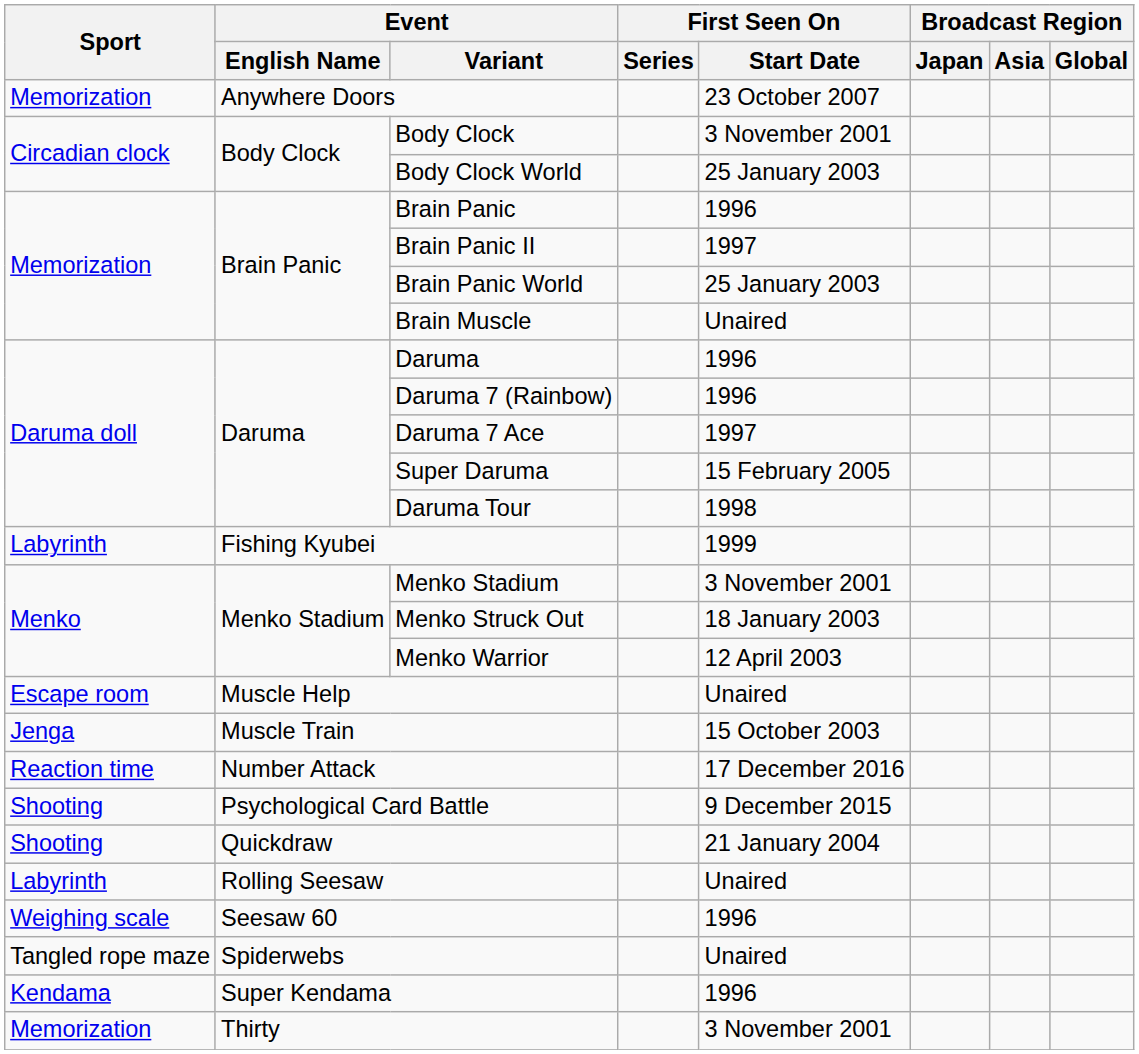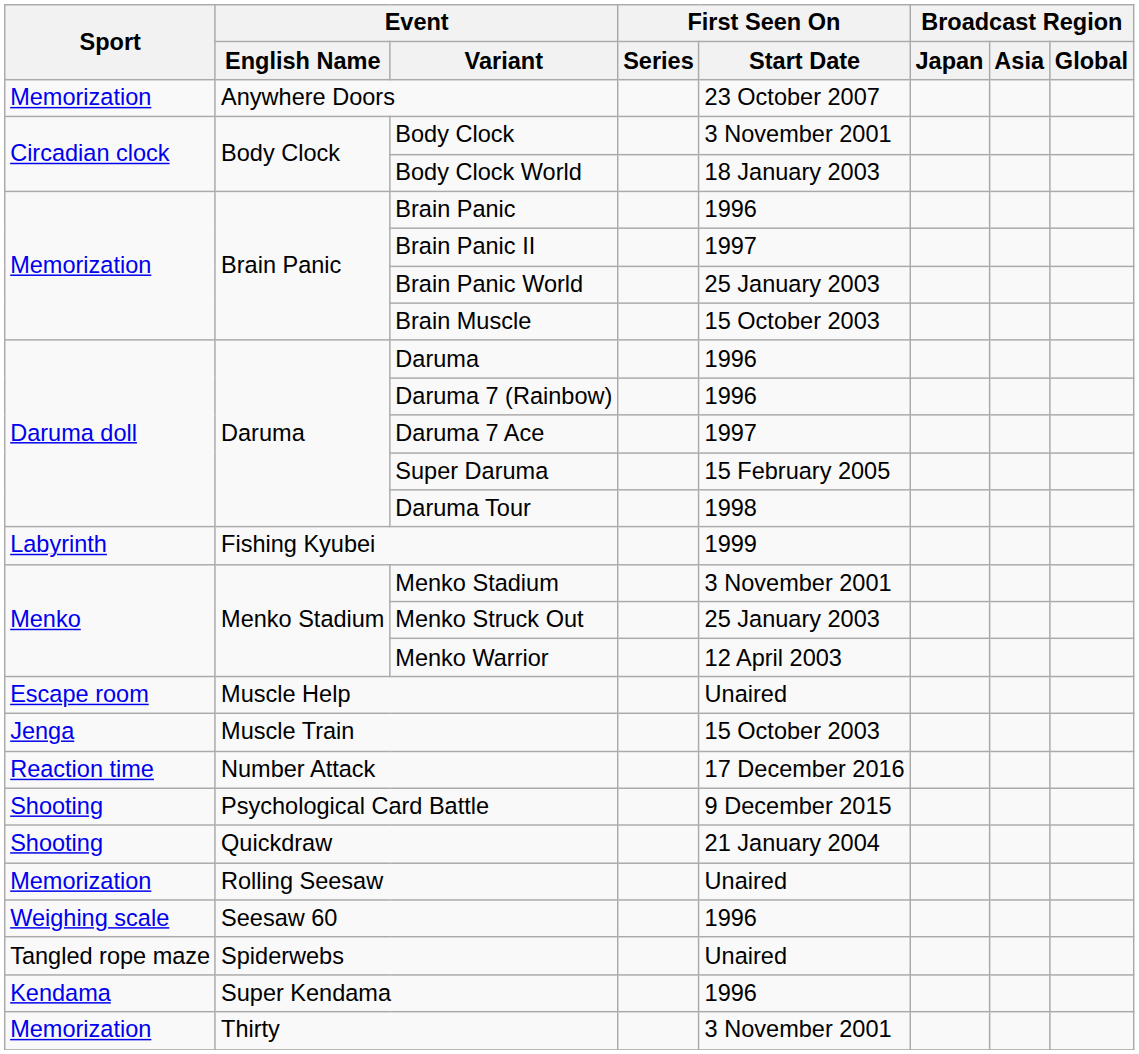 <table class="wikitable defaultcenter">
 <tr>
 <th rowspan="2">Sport</th>
 <th colspan="2">Event</th>
 <th colspan="2">First Seen On</th>
 <th colspan="3">Broadcast Region</th>
 </tr>
 <tr>
 <th>English Name</th>
 <th>Variant</th>
 <th>Series</th>
 <th>Start Date</th>
 <th>Japan</th>
 <th>Asia</th>
 <th>Global</th>
 </tr>
 <tr>
 <td><a href='#'>Memorization</a></td>
 <td colspan="2">Anywhere Doors</td>
 <td></td>
 <td>23 October 2007</td>
 <td></td>
 <td></td>
 <td></td>
 </tr>
 <tr>
 <td rowspan="2"><a href='#'>Circadian clock</a></td>
 <td rowspan="2">Body Clock</td>
 <td>Body Clock</td>
 <td></td>
 <td>3 November 2001</td>
 <td></td>
 <td></td>
 <td></td>
 </tr>
 <tr>
 <td>Body Clock World</td>
 <td></td>
-<td>25 January 2003</td>
+<td>18 January 2003</td>
 <td></td>
 <td></td>
 <td></td>
 </tr>
 <tr>
 <td rowspan="4"><a href='#'>Memorization</a></td>
 <td rowspan="4">Brain Panic</td>
 <td>Brain Panic</td>
 <td></td>
 <td>1996</td>
 <td></td>
 <td></td>
 <td></td>
 </tr>
 <tr>
 <td>Brain Panic II</td>
 <td></td>
 <td>1997</td>
 <td></td>
 <td></td>
 <td></td>
 </tr>
 <tr>
 <td>Brain Panic World</td>
 <td></td>
 <td>25 January 2003</td>
 <td></td>
 <td></td>
 <td></td>
 </tr>
 <tr>
 <td>Brain Muscle</td>
 <td></td>
-<td>Unaired</td>
+<td>15 October 2003</td>
 <td></td>
 <td></td>
 <td></td>
 </tr>
 <tr>
 <td rowspan="5"><a href='#'>Daruma doll</a></td>
 <td rowspan="5">Daruma</td>
 <td>Daruma</td>
 <td></td>
 <td>1996</td>
 <td></td>
 <td></td>
 <td></td>
 </tr>
 <tr>
 <td>Daruma 7 (Rainbow)</td>
 <td></td>
 <td>1996</td>
 <td></td>
 <td></td>
 <td></td>
 </tr>
 <tr>
 <td>Daruma 7 Ace</td>
 <td></td>
 <td>1997</td>
 <td></td>
 <td></td>
 <td></td>
 </tr>
 <tr>
 <td>Super Daruma</td>
 <td></td>
 <td>15 February 2005</td>
 <td></td>
 <td></td>
 <td></td>
 </tr>
 <tr>
 <td>Daruma Tour</td>
 <td></td>
 <td>1998</td>
 <td></td>
 <td></td>
 <td></td>
 </tr>
 <tr>
 <td><a href='#'>Labyrinth</a></td>
 <td colspan="2">Fishing Kyubei</td>
 <td></td>
 <td>1999</td>
 <td></td>
 <td></td>
 <td></td>
 </tr>
 <tr>
 <td rowspan="3"><a href='#'>Menko</a></td>
 <td rowspan="3">Menko Stadium</td>
 <td>Menko Stadium</td>
 <td></td>
 <td>3 November 2001</td>
 <td></td>
 <td></td>
 <td></td>
 </tr>
 <tr>
 <td>Menko Struck Out</td>
 <td></td>
-<td>18 January 2003</td>
+<td>25 January 2003</td>
 <td></td>
 <td></td>
 <td></td>
 </tr>
 <tr>
 <td>Menko Warrior</td>
 <td></td>
 <td>12 April 2003</td>
 <td></td>
 <td></td>
 <td></td>
 </tr>
 <tr>
 <td><a href='#'>Escape room</a></td>
 <td colspan="2">Muscle Help</td>
 <td></td>
 <td>Unaired</td>
 <td></td>
 <td></td>
 <td></td>
 </tr>
 <tr>
 <td><a href='#'>Jenga</a></td>
 <td colspan="2">Muscle Train</td>
 <td></td>
 <td>15 October 2003</td>
 <td></td>
 <td></td>
 <td></td>
 </tr>
 <tr>
 <td><a href='#'>Reaction time</a></td>
 <td colspan="2">Number Attack</td>
 <td></td>
 <td>17 December 2016</td>
 <td></td>
 <td></td>
 <td></td>
 </tr>
 <tr>
 <td><a href='#'>Shooting</a></td>
 <td colspan="2">Psychological Card Battle</td>
 <td></td>
 <td>9 December 2015</td>
 <td></td>
 <td></td>
 <td></td>
 </tr>
 <tr>
 <td><a href='#'>Shooting</a></td>
 <td colspan="2">Quickdraw</td>
 <td></td>
 <td>21 January 2004</td>
 <td></td>
 <td></td>
 <td></td>
 </tr>
 <tr>
-<td><a href='#'>Labyrinth</a></td>
+<td><a href='#'>Memorization</a></td>
 <td colspan="2">Rolling Seesaw</td>
 <td></td>
 <td>Unaired</td>
 <td></td>
 <td></td>
 <td></td>
 </tr>
 <tr>
 <td><a href='#'>Weighing scale</a></td>
 <td colspan="2">Seesaw 60</td>
 <td></td>
 <td>1996</td>
 <td></td>
 <td></td>
 <td></td>
 </tr>
 <tr>
 <td>Tangled rope maze</td>
 <td colspan="2">Spiderwebs</td>
 <td></td>
 <td>Unaired</td>
 <td></td>
 <td></td>
 <td></td>
 </tr>
 <tr>
 <td><a href='#'>Kendama</a></td>
 <td colspan="2">Super Kendama</td>
 <td></td>
 <td>1996</td>
 <td></td>
 <td></td>
 <td></td>
 </tr>
 <tr>
 <td><a href='#'>Memorization</a></td>
 <td colspan="2">Thirty</td>
 <td></td>
 <td>3 November 2001</td>
 <td></td>
 <td></td>
 <td></td>
 </tr>
 </table>
